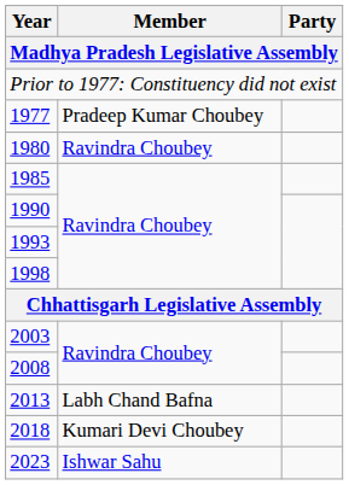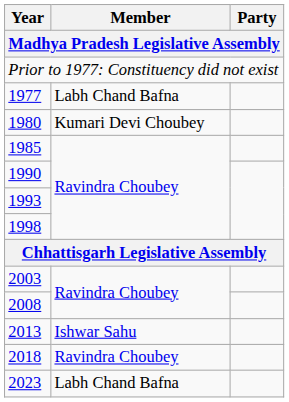 <table class="wikitable sortable">
 <tr>
 <th>Year</th>
 <th>Member</th>
 <th colspan="2">Party</th>
 </tr>
 <tr>
 <th colspan=4><a href='#'>Madhya Pradesh Legislative Assembly</a></th>
 </tr>
 <tr>
 <td colspan=4><em>Prior to 1977: Constituency did not exist</em></td>
 </tr>
 <tr>
 <td><a href='#'>1977</a></td>
-<td>Pradeep Kumar Choubey</td>
+<td>Labh Chand Bafna</td>
 <td></td>
 </tr>
 <tr>
 <td><a href='#'>1980</a></td>
-<td><a href='#'>Ravindra Choubey</a></td>
+<td>Kumari Devi Choubey</td>
 <td></td>
 </tr>
 <tr>
 <td><a href='#'>1985</a></td>
 <td rowspan=4><a href='#'>Ravindra Choubey</a></td>
 <td></td>
 </tr>
 <tr>
 <td><a href='#'>1990</a></td>
 </tr>
 <tr>
 <td><a href='#'>1993</a></td>
 </tr>
 <tr>
 <td><a href='#'>1998</a></td>
 </tr>
 <tr>
 <th colspan=4><a href='#'>Chhattisgarh Legislative Assembly</a></th>
 </tr>
 <tr>
 <td><a href='#'>2003</a></td>
 <td rowspan=2><a href='#'>Ravindra Choubey</a></td>
 <td></td>
 </tr>
 <tr>
 <td><a href='#'>2008</a></td>
 </tr>
 <tr>
 <td><a href='#'>2013</a></td>
-<td>Labh Chand Bafna</td>
+<td><a href='#'>Ishwar Sahu</a></td>
 <td></td>
 </tr>
 <tr>
 <td><a href='#'>2018</a></td>
-<td>Kumari Devi Choubey</td>
+<td><a href='#'>Ravindra Choubey</a></td>
 <td></td>
 </tr>
 <tr>
 <td><a href='#'>2023</a></td>
-<td><a href='#'>Ishwar Sahu</a></td>
+<td>Labh Chand Bafna</td>
 <td></td>
 </tr>
 </table>
